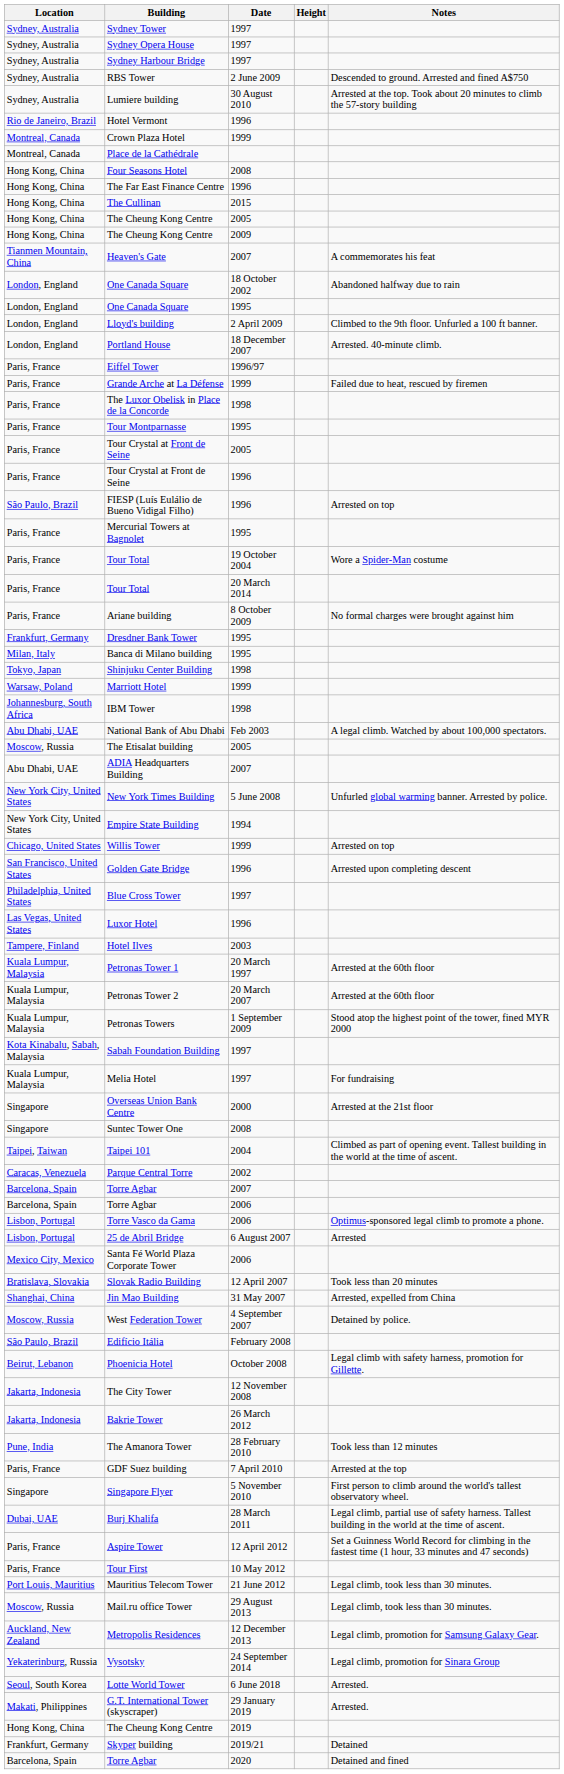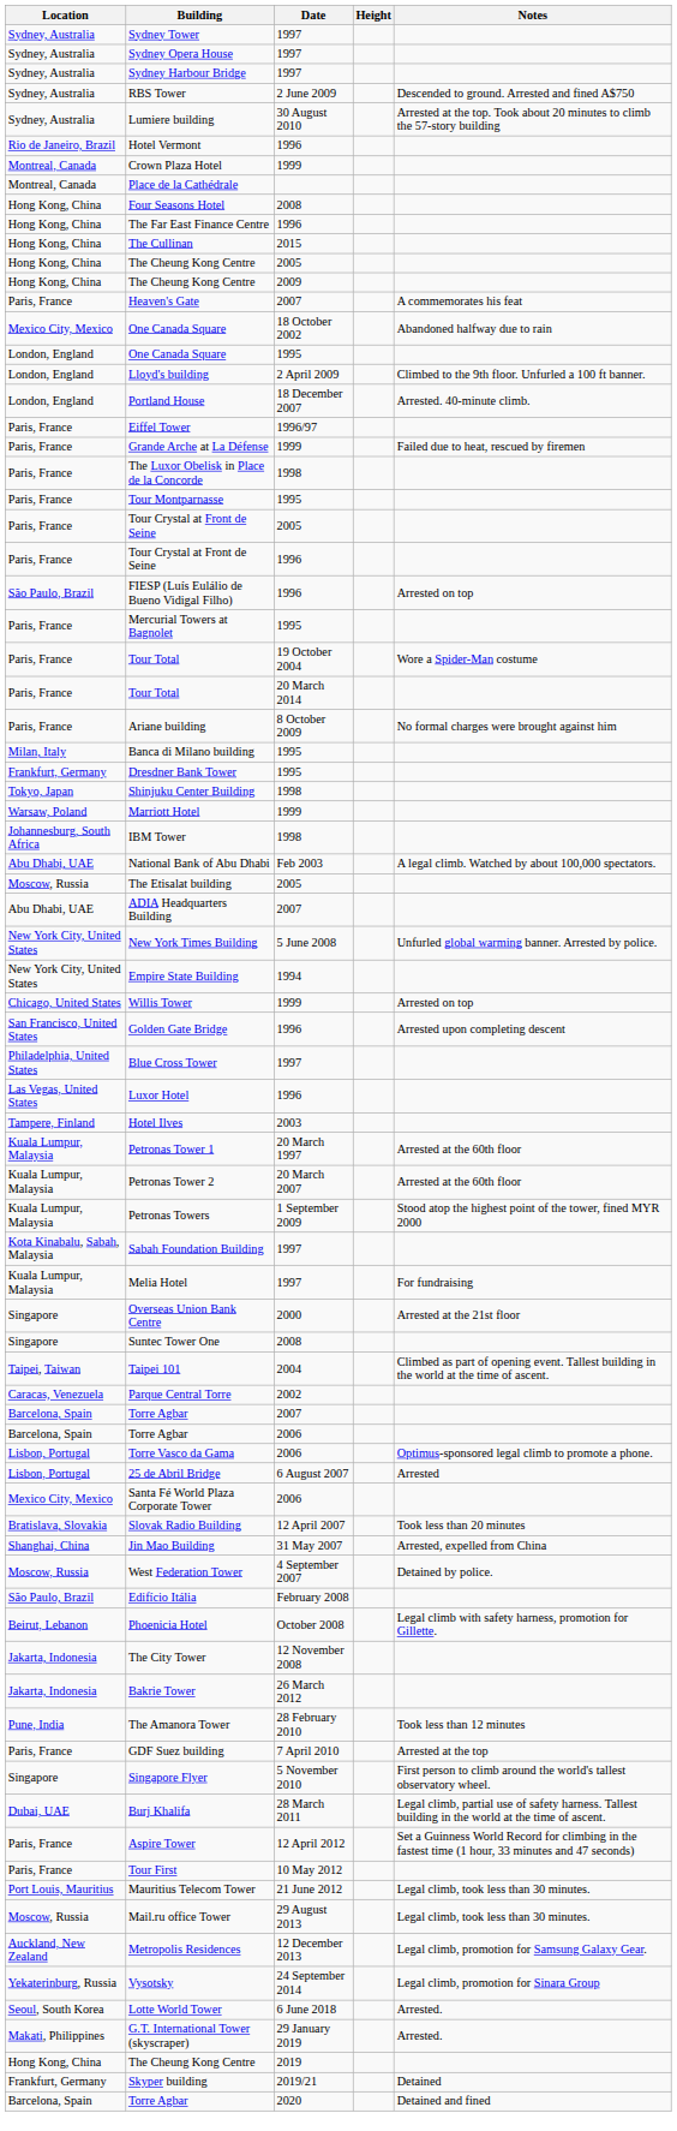 <table class="wikitable sortable">
 <tr>
 <th>Location</th>
 <th>Building</th>
 <th>Date</th>
 <th>Height</th>
 <th class="unsortable">Notes</th>
 </tr>
 <tr>
 <td><a href='#'>Sydney, Australia</a></td>
 <td><a href='#'>Sydney Tower</a></td>
 <td>1997</td>
 <td></td>
 <td></td>
 </tr>
 <tr>
 <td>Sydney, Australia</td>
 <td><a href='#'>Sydney Opera House</a></td>
 <td>1997</td>
 <td></td>
 <td></td>
 </tr>
 <tr>
 <td>Sydney, Australia</td>
 <td><a href='#'>Sydney Harbour Bridge</a></td>
 <td>1997</td>
 <td></td>
 <td></td>
 </tr>
 <tr>
 <td>Sydney, Australia</td>
 <td>RBS Tower</td>
 <td>2 June 2009</td>
 <td></td>
 <td>Descended to ground. Arrested and fined A$750</td>
 </tr>
 <tr>
 <td>Sydney, Australia</td>
 <td>Lumiere building</td>
 <td>30 August 2010</td>
 <td></td>
 <td>Arrested at the top. Took about 20 minutes to climb the 57-story building</td>
 </tr>
 <tr>
 <td><a href='#'>Rio de Janeiro, Brazil</a></td>
 <td>Hotel Vermont</td>
 <td>1996</td>
 <td></td>
 <td></td>
 </tr>
 <tr>
 <td><a href='#'>Montreal, Canada</a></td>
 <td>Crown Plaza Hotel</td>
 <td>1999</td>
 <td></td>
 <td></td>
 </tr>
 <tr>
 <td>Montreal, Canada</td>
 <td><a href='#'>Place de la Cathédrale</a></td>
 <td></td>
 <td></td>
 <td></td>
 </tr>
 <tr>
 <td>Hong Kong, China</td>
 <td><a href='#'>Four Seasons Hotel</a></td>
 <td>2008</td>
 <td></td>
 <td></td>
 </tr>
 <tr>
 <td>Hong Kong, China</td>
 <td>The Far East Finance Centre</td>
 <td>1996</td>
 <td></td>
 <td></td>
 </tr>
 <tr>
 <td>Hong Kong, China</td>
 <td><a href='#'>The Cullinan</a></td>
 <td>2015</td>
 <td></td>
 <td></td>
 </tr>
 <tr>
 <td>Hong Kong, China</td>
 <td>The Cheung Kong Centre</td>
 <td>2005</td>
 <td></td>
 <td></td>
 </tr>
 <tr>
 <td>Hong Kong, China</td>
 <td>The Cheung Kong Centre</td>
 <td>2009</td>
 <td></td>
 <td></td>
 </tr>
 <tr>
-<td><a href='#'>Tianmen Mountain, China</a></td>
+<td>Paris, France</td>
 <td><a href='#'>Heaven's Gate</a></td>
 <td>2007</td>
 <td></td>
 <td>A  commemorates his feat</td>
 </tr>
 <tr>
-<td><a href='#'>London</a>, England</td>
+<td><a href='#'>Mexico City, Mexico</a></td>
 <td><a href='#'>One Canada Square</a></td>
 <td>18 October 2002</td>
 <td></td>
 <td>Abandoned halfway due to rain</td>
 </tr>
 <tr>
 <td>London, England</td>
 <td><a href='#'>One Canada Square</a></td>
 <td>1995</td>
 <td></td>
 <td></td>
 </tr>
 <tr>
 <td>London, England</td>
 <td><a href='#'>Lloyd's building</a></td>
 <td>2 April 2009</td>
 <td></td>
 <td>Climbed to the 9th floor. Unfurled a 100 ft banner.</td>
 </tr>
 <tr>
 <td>London, England</td>
 <td><a href='#'>Portland House</a></td>
 <td>18 December 2007</td>
 <td></td>
 <td>Arrested. 40-minute climb.</td>
 </tr>
 <tr>
 <td>Paris, France</td>
 <td><a href='#'>Eiffel Tower</a></td>
 <td>1996/97</td>
 <td></td>
 <td></td>
 </tr>
 <tr>
 <td>Paris, France</td>
 <td><a href='#'>Grande Arche</a> at <a href='#'>La Défense</a></td>
 <td>1999</td>
 <td></td>
 <td>Failed due to heat, rescued by firemen</td>
 </tr>
 <tr>
 <td>Paris, France</td>
 <td>The <a href='#'>Luxor Obelisk</a> in <a href='#'>Place de la Concorde</a></td>
 <td>1998</td>
 <td></td>
 <td></td>
 </tr>
 <tr>
 <td>Paris, France</td>
 <td><a href='#'>Tour Montparnasse</a></td>
 <td>1995</td>
 <td></td>
 <td></td>
 </tr>
 <tr>
 <td>Paris, France</td>
 <td>Tour Crystal at <a href='#'>Front de Seine</a></td>
 <td>2005</td>
 <td></td>
 <td></td>
 </tr>
 <tr>
 <td>Paris, France</td>
 <td>Tour Crystal at Front de Seine</td>
 <td>1996</td>
 <td></td>
 <td></td>
 </tr>
 <tr>
 <td><a href='#'>São Paulo, Brazil</a></td>
 <td>FIESP (Luís Eulálio de Bueno Vidigal Filho)</td>
 <td>1996</td>
 <td></td>
 <td>Arrested on top</td>
 </tr>
 <tr>
 <td>Paris, France</td>
 <td>Mercurial Towers at <a href='#'>Bagnolet</a></td>
 <td>1995</td>
 <td></td>
 <td></td>
 </tr>
 <tr>
 <td>Paris, France</td>
 <td><a href='#'>Tour Total</a></td>
 <td>19 October 2004</td>
 <td></td>
 <td>Wore a <a href='#'>Spider-Man</a> costume</td>
 </tr>
 <tr>
 <td>Paris, France</td>
 <td><a href='#'>Tour Total</a></td>
 <td>20 March 2014</td>
 <td></td>
 <td></td>
 </tr>
 <tr>
 <td>Paris, France</td>
 <td>Ariane building</td>
 <td>8 October 2009</td>
 <td></td>
 <td>No formal charges were brought against him</td>
 </tr>
 <tr>
-<td><a href='#'>Frankfurt, Germany</a></td>
-<td><a href='#'>Dresdner Bank Tower</a></td>
+<td><a href='#'>Milan, Italy</a></td>
+<td>Banca di Milano building</td>
 <td>1995</td>
 <td></td>
 <td></td>
 </tr>
 <tr>
-<td><a href='#'>Milan, Italy</a></td>
-<td>Banca di Milano building</td>
+<td><a href='#'>Frankfurt, Germany</a></td>
+<td><a href='#'>Dresdner Bank Tower</a></td>
 <td>1995</td>
 <td></td>
 <td></td>
 </tr>
 <tr>
 <td><a href='#'>Tokyo, Japan</a></td>
 <td><a href='#'>Shinjuku Center Building</a></td>
 <td>1998</td>
 <td></td>
 <td></td>
 </tr>
 <tr>
 <td><a href='#'>Warsaw, Poland</a></td>
 <td><a href='#'>Marriott Hotel</a></td>
 <td>1999</td>
 <td></td>
 <td></td>
 </tr>
 <tr>
 <td><a href='#'>Johannesburg, South Africa</a></td>
 <td>IBM Tower</td>
 <td>1998</td>
 <td></td>
 <td></td>
 </tr>
 <tr>
 <td><a href='#'>Abu Dhabi, UAE</a></td>
 <td>National Bank of Abu Dhabi</td>
 <td>Feb 2003</td>
 <td></td>
 <td>A legal climb. Watched by about 100,000 spectators.</td>
 </tr>
 <tr>
 <td><a href='#'>Moscow</a>, Russia</td>
 <td>The Etisalat building</td>
 <td>2005</td>
 <td></td>
 <td></td>
 </tr>
 <tr>
 <td>Abu Dhabi, UAE</td>
 <td><a href='#'>ADIA</a> Headquarters Building</td>
 <td>2007</td>
 <td></td>
 <td></td>
 </tr>
 <tr>
 <td><a href='#'>New York City, United States</a></td>
 <td><a href='#'>New York Times Building</a></td>
 <td>5 June 2008</td>
 <td></td>
 <td>Unfurled <a href='#'>global warming</a> banner. Arrested by police.</td>
 </tr>
 <tr>
 <td>New York City, United States</td>
 <td><a href='#'>Empire State Building</a></td>
 <td>1994</td>
 <td></td>
 <td></td>
 </tr>
 <tr>
 <td><a href='#'>Chicago, United States</a></td>
 <td><a href='#'>Willis Tower</a></td>
 <td>1999</td>
 <td></td>
 <td>Arrested on top</td>
 </tr>
 <tr>
 <td><a href='#'>San Francisco, United States</a></td>
 <td><a href='#'>Golden Gate Bridge</a></td>
 <td>1996</td>
 <td></td>
 <td>Arrested upon completing descent</td>
 </tr>
 <tr>
 <td><a href='#'>Philadelphia, United States</a></td>
 <td><a href='#'>Blue Cross Tower</a></td>
 <td>1997</td>
 <td></td>
 <td></td>
 </tr>
 <tr>
 <td><a href='#'>Las Vegas, United States</a></td>
 <td><a href='#'>Luxor Hotel</a></td>
 <td>1996</td>
 <td></td>
 <td></td>
 </tr>
 <tr>
 <td><a href='#'>Tampere, Finland</a></td>
 <td><a href='#'>Hotel Ilves</a></td>
 <td>2003</td>
 <td></td>
 <td></td>
 </tr>
 <tr>
 <td><a href='#'>Kuala Lumpur, Malaysia</a></td>
 <td><a href='#'>Petronas Tower 1</a></td>
 <td>20 March 1997</td>
 <td></td>
 <td>Arrested at the 60th floor</td>
 </tr>
 <tr>
 <td>Kuala Lumpur, Malaysia</td>
 <td>Petronas Tower 2</td>
 <td>20 March 2007</td>
 <td></td>
 <td>Arrested at the 60th floor</td>
 </tr>
 <tr>
 <td>Kuala Lumpur, Malaysia</td>
 <td>Petronas Towers</td>
 <td>1 September 2009</td>
 <td></td>
 <td>Stood atop the highest point of the tower, fined MYR 2000</td>
 </tr>
 <tr>
 <td><a href='#'>Kota Kinabalu</a>, <a href='#'>Sabah</a>, Malaysia</td>
 <td><a href='#'>Sabah Foundation Building</a></td>
 <td>1997</td>
 <td></td>
 <td></td>
 </tr>
 <tr>
 <td>Kuala Lumpur, Malaysia</td>
 <td>Melia Hotel</td>
 <td>1997</td>
 <td></td>
 <td>For fundraising</td>
 </tr>
 <tr>
 <td>Singapore</td>
 <td><a href='#'>Overseas Union Bank Centre</a></td>
 <td>2000</td>
 <td></td>
 <td>Arrested at the 21st floor</td>
 </tr>
 <tr>
 <td>Singapore</td>
 <td>Suntec Tower One</td>
 <td>2008</td>
 <td></td>
 <td></td>
 </tr>
 <tr>
 <td><a href='#'>Taipei</a>, <a href='#'>Taiwan</a></td>
 <td><a href='#'>Taipei 101</a></td>
 <td>2004</td>
 <td></td>
 <td>Climbed as part of opening event.  Tallest building in the world at the time of ascent.</td>
 </tr>
 <tr>
 <td><a href='#'>Caracas, Venezuela</a></td>
 <td><a href='#'>Parque Central Torre</a></td>
 <td>2002</td>
 <td></td>
 <td></td>
 </tr>
 <tr>
 <td><a href='#'>Barcelona, Spain</a></td>
 <td><a href='#'>Torre Agbar</a></td>
 <td>2007</td>
 <td></td>
 <td></td>
 </tr>
 <tr>
 <td>Barcelona, Spain</td>
 <td>Torre Agbar</td>
 <td>2006</td>
 <td></td>
 <td></td>
 </tr>
 <tr>
 <td><a href='#'>Lisbon, Portugal</a></td>
 <td><a href='#'>Torre Vasco da Gama</a></td>
 <td>2006</td>
 <td></td>
 <td><a href='#'>Optimus</a>-sponsored legal climb to promote a phone.</td>
 </tr>
 <tr>
 <td><a href='#'>Lisbon, Portugal</a></td>
 <td><a href='#'>25 de Abril Bridge</a></td>
 <td>6 August 2007</td>
 <td></td>
 <td>Arrested</td>
 </tr>
 <tr>
 <td><a href='#'>Mexico City, Mexico</a></td>
 <td>Santa Fé World Plaza Corporate Tower</td>
 <td>2006</td>
 <td></td>
 <td></td>
 </tr>
 <tr>
 <td><a href='#'>Bratislava, Slovakia</a></td>
 <td><a href='#'>Slovak Radio Building</a></td>
 <td>12 April 2007</td>
 <td></td>
 <td>Took less than 20 minutes</td>
 </tr>
 <tr>
 <td><a href='#'>Shanghai, China</a></td>
 <td><a href='#'>Jin Mao Building</a></td>
 <td>31 May 2007</td>
 <td></td>
 <td>Arrested, expelled from China</td>
 </tr>
 <tr>
 <td><a href='#'>Moscow, Russia</a></td>
 <td>West <a href='#'>Federation Tower</a></td>
 <td>4 September 2007</td>
 <td></td>
 <td>Detained by police.</td>
 </tr>
 <tr>
 <td><a href='#'>São Paulo, Brazil</a></td>
 <td><a href='#'>Edifício Itália</a></td>
 <td>February 2008</td>
 <td></td>
 <td></td>
 </tr>
 <tr>
 <td><a href='#'>Beirut, Lebanon</a></td>
 <td><a href='#'>Phoenicia Hotel</a></td>
 <td>October 2008</td>
 <td></td>
 <td>Legal climb with safety harness, promotion for <a href='#'>Gillette</a>.</td>
 </tr>
 <tr>
 <td><a href='#'>Jakarta, Indonesia</a></td>
 <td>The City Tower</td>
 <td>12 November 2008</td>
 <td></td>
 <td></td>
 </tr>
 <tr>
 <td><a href='#'>Jakarta, Indonesia</a></td>
 <td><a href='#'>Bakrie Tower</a></td>
 <td>26 March 2012</td>
 <td></td>
 <td></td>
 </tr>
 <tr>
 <td><a href='#'>Pune, India</a></td>
 <td>The Amanora Tower</td>
 <td>28 February 2010</td>
 <td></td>
 <td>Took less than 12 minutes</td>
 </tr>
 <tr>
 <td>Paris, France</td>
 <td>GDF Suez building</td>
 <td>7 April 2010</td>
 <td></td>
 <td>Arrested at the top</td>
 </tr>
 <tr>
 <td>Singapore</td>
 <td><a href='#'>Singapore Flyer</a></td>
 <td>5 November 2010</td>
 <td></td>
 <td>First person to climb around the world's tallest observatory wheel.</td>
 </tr>
 <tr>
 <td><a href='#'>Dubai, UAE</a></td>
 <td><a href='#'>Burj Khalifa</a></td>
 <td>28 March 2011</td>
 <td></td>
 <td>Legal climb, partial use of safety harness. Tallest building in the world at the time of ascent.</td>
 </tr>
 <tr>
 <td>Paris, France</td>
 <td><a href='#'>Aspire Tower</a></td>
 <td>12 April 2012</td>
 <td></td>
 <td>Set a Guinness World Record for climbing in the fastest time (1 hour, 33 minutes and 47 seconds)</td>
 </tr>
 <tr>
 <td>Paris, France</td>
 <td><a href='#'>Tour First</a></td>
 <td>10 May 2012</td>
 <td></td>
 <td></td>
 </tr>
 <tr>
 <td><a href='#'>Port Louis, Mauritius</a></td>
 <td>Mauritius Telecom Tower</td>
 <td>21 June 2012</td>
 <td></td>
 <td>Legal climb, took less than 30 minutes.</td>
 </tr>
 <tr>
 <td><a href='#'>Moscow</a>, Russia</td>
 <td>Mail.ru office Tower</td>
 <td>29 August 2013</td>
 <td></td>
 <td>Legal climb, took less than 30 minutes.</td>
 </tr>
 <tr>
 <td><a href='#'>Auckland, New Zealand</a></td>
 <td><a href='#'>Metropolis Residences</a></td>
 <td>12 December 2013</td>
 <td></td>
 <td>Legal climb, promotion for <a href='#'>Samsung Galaxy Gear</a>.</td>
 </tr>
 <tr>
 <td><a href='#'>Yekaterinburg</a>, Russia</td>
 <td><a href='#'>Vysotsky</a></td>
 <td>24 September 2014</td>
 <td></td>
 <td>Legal climb, promotion for <a href='#'>Sinara Group</a></td>
 </tr>
 <tr>
 <td><a href='#'>Seoul</a>, South Korea</td>
 <td><a href='#'>Lotte World Tower</a></td>
 <td>6 June 2018</td>
 <td></td>
 <td>Arrested.</td>
 </tr>
 <tr>
 <td><a href='#'>Makati</a>, Philippines</td>
 <td><a href='#'>G.T. International Tower</a> (skyscraper)</td>
 <td>29 January 2019</td>
 <td></td>
 <td>Arrested.</td>
 </tr>
 <tr>
 <td>Hong Kong, China</td>
 <td>The Cheung Kong Centre</td>
 <td>2019</td>
 <td></td>
 </tr>
 <tr>
 <td>Frankfurt, Germany</td>
 <td><a href='#'>Skyper</a> building</td>
 <td>2019/21</td>
 <td></td>
 <td>Detained</td>
 </tr>
 <tr>
 <td>Barcelona, Spain</td>
 <td><a href='#'>Torre Agbar</a></td>
 <td>2020</td>
 <td></td>
 <td>Detained and fined</td>
 </tr>
 </table>
